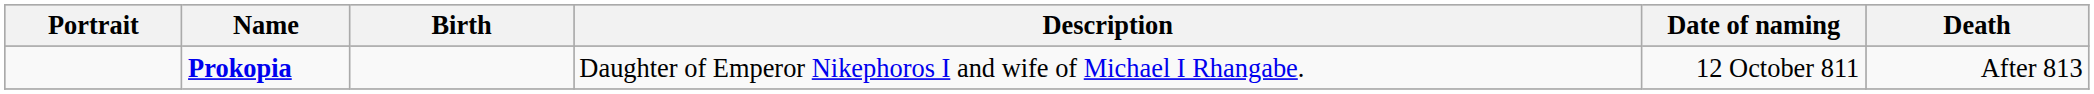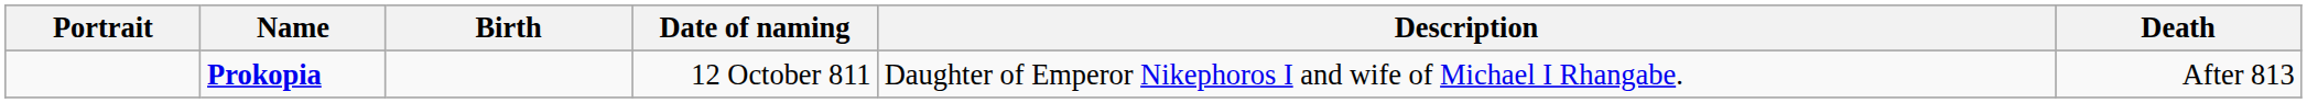 <table width=100% class="wikitable">
 <tr>
 <th style="width:100px">Portrait</th>
 <th>Name</th>
 <th style="width:8em">Birth</th>
+<th style="width:8em">Date of naming</th>
 <th>Description</th>
-<th style="width:8em">Date of naming</th>
 <th style="width:8em">Death</th>
 </tr>
 <tr>
 <td></td>
 <td><strong><a href='#'>Prokopia</a></strong><br></td>
 <td style="text-align:right"></td>
+<td style="text-align:right">12 October 811</td>
 <td>Daughter of Emperor <a href='#'>Nikephoros I</a> and wife of <a href='#'>Michael I Rhangabe</a>.</td>
-<td style="text-align:right">12 October 811</td>
 <td style="text-align:right">After 813</td>
 </tr>
 </table>
